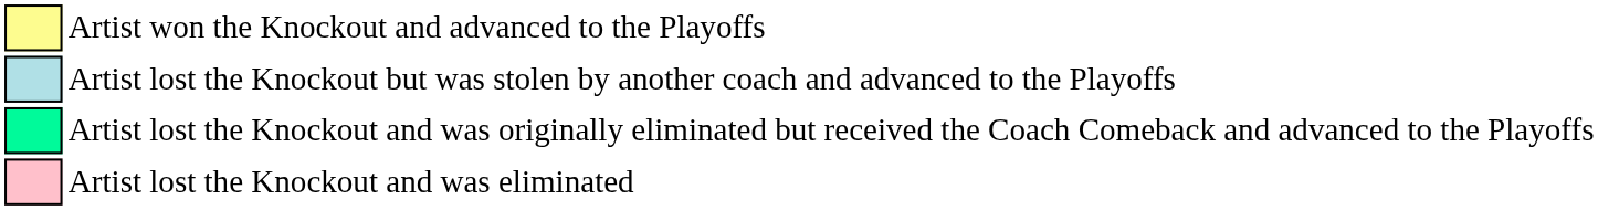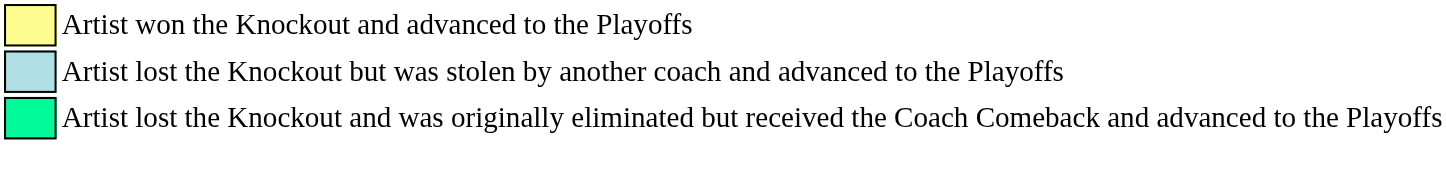 <table class="toccolours" style="font-size: 90%; white-space: nowrap;">
 <tr>
 <td style="background:#fdfc8f; border:1px solid black;">      </td>
 <td>Artist won the Knockout and advanced to the Playoffs</td>
 </tr>
 <tr>
 <td style="background:#b0e0e6; border:1px solid black;">      </td>
 <td>Artist lost the Knockout but was stolen by another coach and advanced to the Playoffs</td>
 </tr>
 <tr>
 <td style="background:#00fa9a; border:1px solid black;">     </td>
 <td>Artist lost the Knockout and was originally eliminated but received the Coach Comeback and advanced to the Playoffs</td>
 </tr>
-<tr>
-<td style="background:pink; border:1px solid black;">      </td>
-<td>Artist lost the Knockout and was eliminated</td>
-</tr>
 </table>
